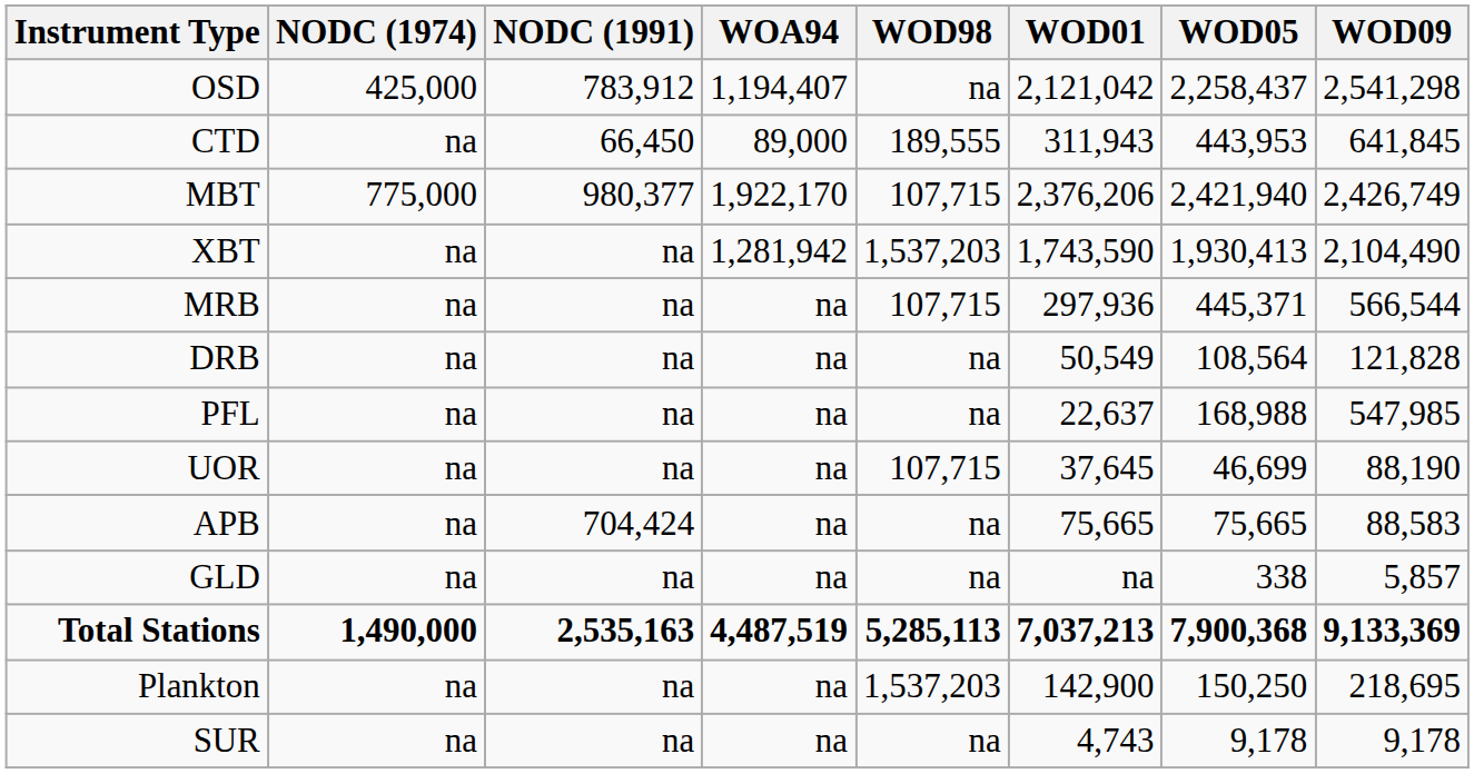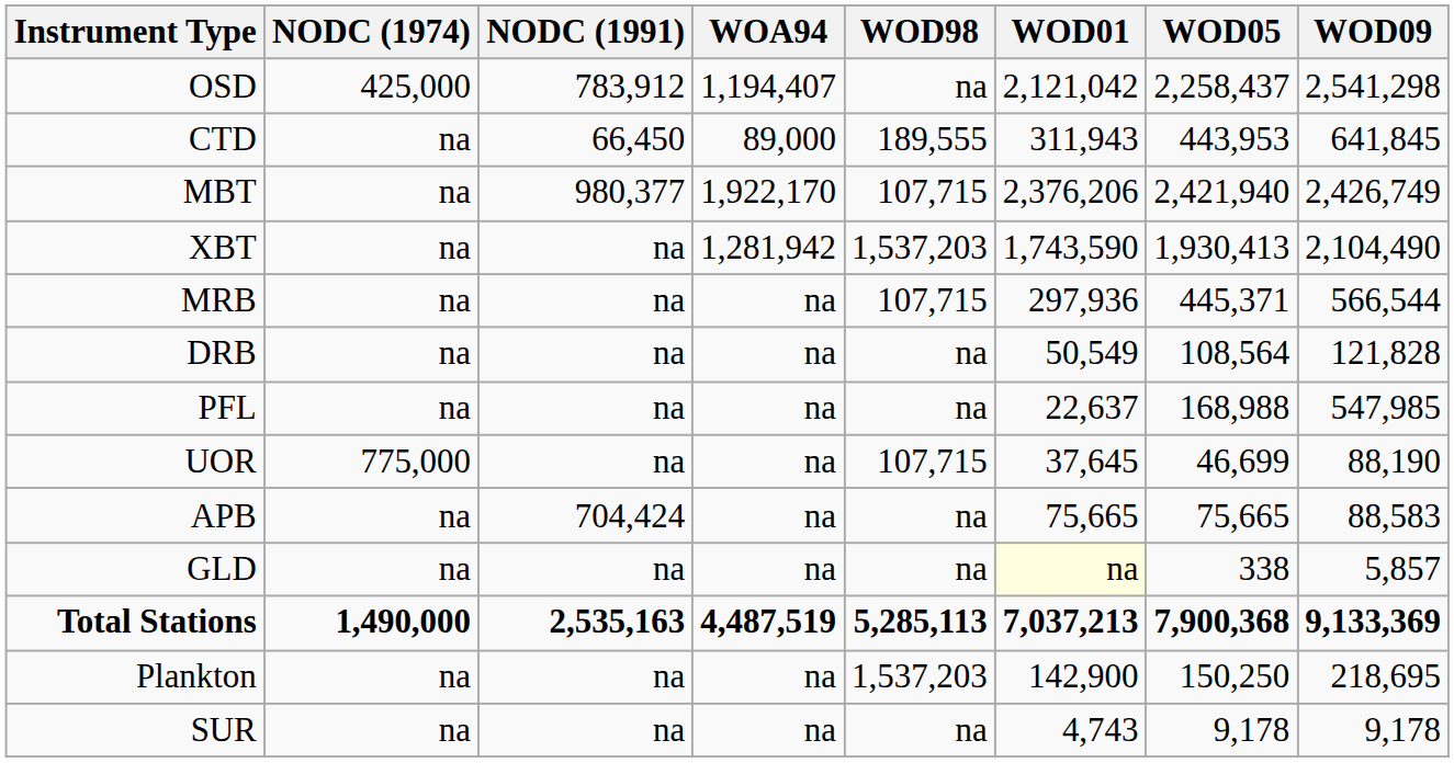 <table class="wikitable" style="margin:1em auto;">
 <tr>
 <th>Instrument Type</th>
 <th>NODC (1974)</th>
 <th>NODC (1991)</th>
 <th>WOA94</th>
 <th>WOD98</th>
 <th>WOD01</th>
 <th>WOD05</th>
 <th>WOD09</th>
 </tr>
 <tr style="text-align: right;">
 <td>OSD </td>
 <td>425,000</td>
 <td>783,912</td>
 <td>1,194,407</td>
 <td>na</td>
 <td>2,121,042</td>
 <td>2,258,437</td>
 <td>2,541,298</td>
 </tr>
 <tr style="text-align: right;">
 <td>CTD </td>
 <td>na</td>
 <td>66,450</td>
 <td>89,000</td>
 <td>189,555</td>
 <td>311,943</td>
 <td>443,953</td>
 <td>641,845</td>
 </tr>
 <tr style="text-align: right;">
 <td>MBT </td>
-<td>775,000</td>
+<td>na</td>
 <td>980,377</td>
 <td>1,922,170</td>
 <td>107,715</td>
 <td>2,376,206</td>
 <td>2,421,940</td>
 <td>2,426,749</td>
 </tr>
 <tr style="text-align: right;">
 <td>XBT</td>
 <td>na</td>
 <td>na</td>
 <td>1,281,942</td>
 <td>1,537,203</td>
 <td>1,743,590</td>
 <td>1,930,413</td>
 <td>2,104,490</td>
 </tr>
 <tr style="text-align: right;">
 <td>MRB</td>
 <td>na</td>
 <td>na</td>
 <td>na</td>
 <td>107,715</td>
 <td>297,936</td>
 <td>445,371</td>
 <td>566,544</td>
 </tr>
 <tr style="text-align: right;">
 <td>DRB</td>
 <td>na</td>
 <td>na</td>
 <td>na</td>
 <td>na</td>
 <td>50,549</td>
 <td>108,564</td>
 <td>121,828</td>
 </tr>
 <tr style="text-align: right;">
 <td>PFL</td>
 <td>na</td>
 <td>na</td>
 <td>na</td>
 <td>na</td>
 <td>22,637</td>
 <td>168,988</td>
 <td>547,985</td>
 </tr>
 <tr style="text-align: right;">
 <td>UOR</td>
-<td>na</td>
+<td>775,000</td>
 <td>na</td>
 <td>na</td>
 <td>107,715</td>
 <td>37,645</td>
 <td>46,699</td>
 <td>88,190</td>
 </tr>
 <tr style="text-align: right;">
 <td>APB</td>
 <td>na</td>
 <td>704,424</td>
 <td>na</td>
 <td>na</td>
 <td>75,665</td>
 <td>75,665</td>
 <td>88,583</td>
 </tr>
 <tr style="text-align: right;">
 <td>GLD</td>
 <td>na</td>
 <td>na</td>
 <td>na</td>
 <td>na</td>
-<td>na</td>
+<td style="background: lightyellow;">na</td>
 <td>338</td>
 <td>5,857</td>
 </tr>
 <tr style="text-align: right;">
 <td><strong>Total Stations</strong></td>
 <td><strong>1,490,000</strong></td>
 <td><strong>2,535,163</strong></td>
 <td><strong>4,487,519</strong></td>
 <td><strong>5,285,113</strong></td>
 <td><strong>7,037,213</strong></td>
 <td><strong>7,900,368</strong></td>
 <td><strong>9,133,369</strong></td>
 </tr>
 <tr style="text-align: right;">
 <td>Plankton</td>
 <td>na</td>
 <td>na</td>
 <td>na</td>
 <td>1,537,203</td>
 <td>142,900</td>
 <td>150,250</td>
 <td>218,695</td>
 </tr>
 <tr style="text-align: right;">
 <td>SUR </td>
 <td>na</td>
 <td>na</td>
 <td>na</td>
 <td>na</td>
 <td>4,743</td>
 <td>9,178</td>
 <td>9,178</td>
 </tr>
 </table>
